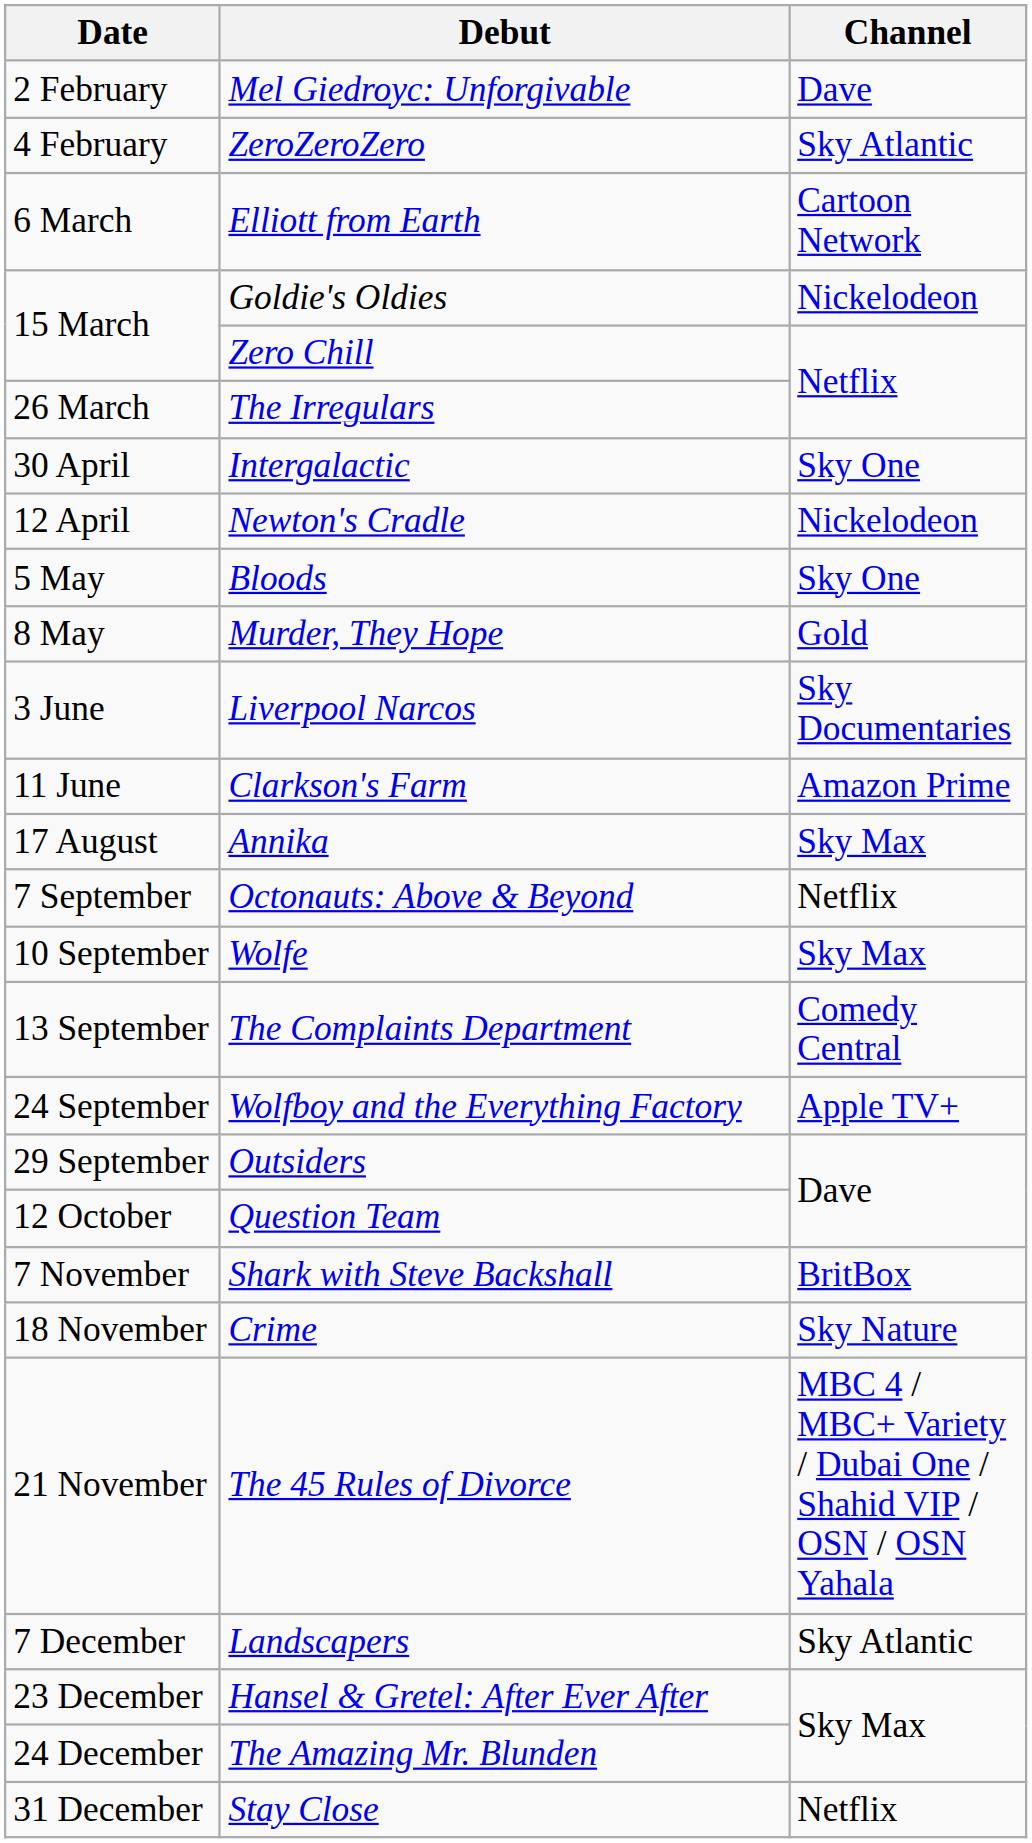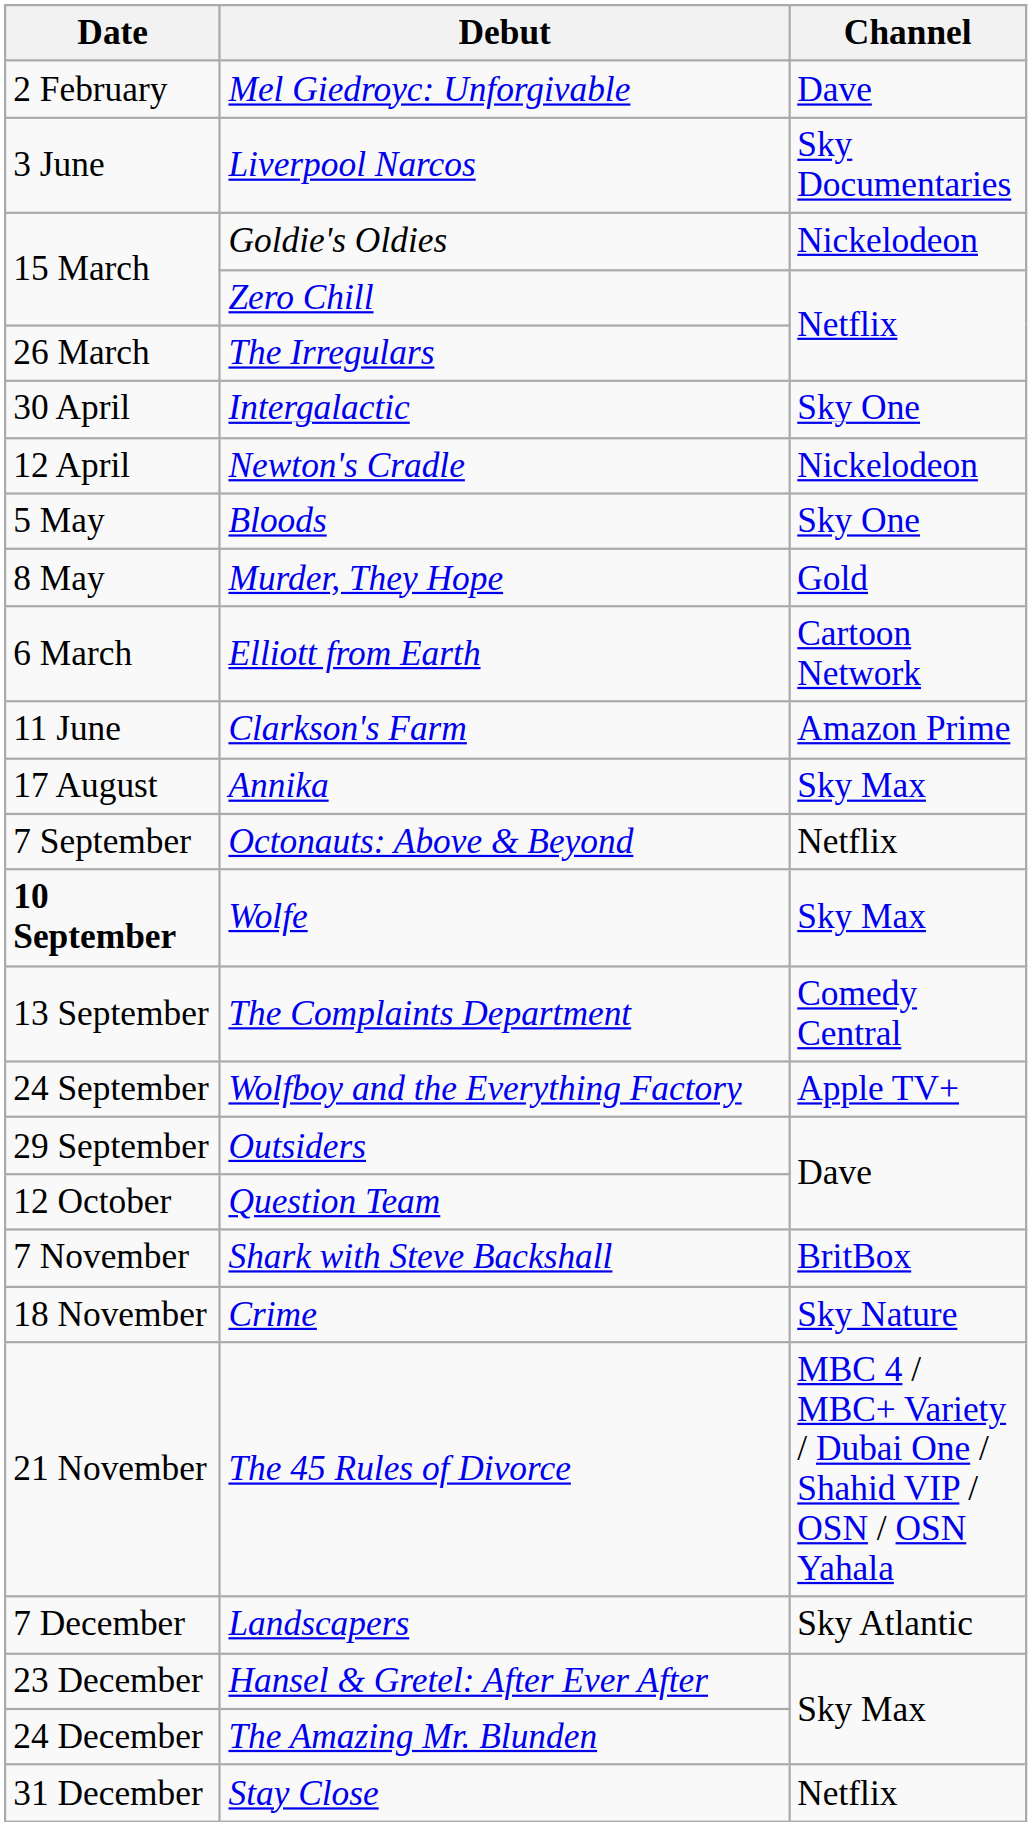 <table class="wikitable">
 <tr>
 <th width=90>Date</th>
 <th width=250>Debut</th>
 <th width=100>Channel</th>
 </tr>
 <tr>
 <td>2 February</td>
 <td><em><a href='#'>Mel Giedroyc: Unforgivable</a></em></td>
 <td><a href='#'>Dave</a></td>
 </tr>
 <tr>
-<td>4 February</td>
-<td><em><a href='#'>ZeroZeroZero</a></em></td>
-<td><a href='#'>Sky Atlantic</a></td>
-</tr>
-<tr>
-<td>6 March</td>
-<td><em><a href='#'>Elliott from Earth</a></em></td>
-<td><a href='#'>Cartoon Network</a></td>
+<td>3 June</td>
+<td><em><a href='#'>Liverpool Narcos</a></em></td>
+<td><a href='#'>Sky Documentaries</a></td>
 </tr>
 <tr>
 <td rowspan="2">15 March</td>
 <td><em>Goldie's Oldies</em></td>
 <td><a href='#'>Nickelodeon</a></td>
 </tr>
 <tr>
 <td><em><a href='#'>Zero Chill</a></em></td>
 <td rowspan="2"><a href='#'>Netflix</a></td>
 </tr>
 <tr>
 <td>26 March</td>
 <td><em><a href='#'>The Irregulars</a></em></td>
 </tr>
 <tr>
 <td>30 April</td>
 <td><em><a href='#'>Intergalactic</a></em></td>
 <td><a href='#'>Sky One</a></td>
 </tr>
 <tr>
 <td>12 April</td>
 <td><em><a href='#'>Newton's Cradle</a></em></td>
 <td><a href='#'>Nickelodeon</a></td>
 </tr>
 <tr>
 <td>5 May</td>
 <td><em><a href='#'>Bloods</a></em></td>
 <td><a href='#'>Sky One</a></td>
 </tr>
 <tr>
 <td>8 May</td>
 <td><em><a href='#'>Murder, They Hope</a></em></td>
 <td><a href='#'>Gold</a></td>
 </tr>
 <tr>
-<td>3 June</td>
-<td><em><a href='#'>Liverpool Narcos</a></em></td>
-<td><a href='#'>Sky Documentaries</a></td>
+<td>6 March</td>
+<td><em><a href='#'>Elliott from Earth</a></em></td>
+<td><a href='#'>Cartoon Network</a></td>
 </tr>
 <tr>
 <td>11 June</td>
 <td><em><a href='#'>Clarkson's Farm</a></em></td>
 <td><a href='#'>Amazon Prime</a></td>
 </tr>
 <tr>
 <td>17 August</td>
 <td><em><a href='#'>Annika</a></em></td>
 <td><a href='#'>Sky Max</a></td>
 </tr>
 <tr>
 <td>7 September</td>
 <td><em><a href='#'>Octonauts: Above & Beyond</a></em></td>
 <td>Netflix</td>
 </tr>
 <tr>
-<td>10 September</td>
+<td><strong>10 September</strong></td>
 <td><em><a href='#'>Wolfe</a></em></td>
 <td><a href='#'>Sky Max</a></td>
 </tr>
 <tr>
 <td>13 September</td>
 <td><em><a href='#'>The Complaints Department</a></em></td>
 <td><a href='#'>Comedy Central</a></td>
 </tr>
 <tr>
 <td>24 September</td>
 <td><em><a href='#'>Wolfboy and the Everything Factory</a></em></td>
 <td><a href='#'>Apple TV+</a></td>
 </tr>
 <tr>
 <td>29 September</td>
 <td><em><a href='#'>Outsiders</a></em></td>
 <td rowspan="2">Dave</td>
 </tr>
 <tr>
 <td>12 October</td>
 <td><em><a href='#'>Question Team</a></em></td>
 </tr>
 <tr>
 <td>7 November</td>
 <td><em><a href='#'>Shark with Steve Backshall</a></em></td>
 <td><a href='#'>BritBox</a></td>
 </tr>
 <tr>
 <td>18 November</td>
 <td><em><a href='#'>Crime</a></em></td>
 <td><a href='#'>Sky Nature</a></td>
 </tr>
 <tr>
 <td>21 November</td>
 <td><em><a href='#'>The 45 Rules of Divorce</a></em></td>
 <td><a href='#'>MBC 4</a> / <a href='#'>MBC+ Variety</a> / <a href='#'>Dubai One</a> / <a href='#'>Shahid VIP</a> / <a href='#'>OSN</a> / <a href='#'>OSN Yahala</a></td>
 </tr>
 <tr>
 <td>7 December</td>
 <td><em><a href='#'>Landscapers</a></em></td>
 <td>Sky Atlantic</td>
 </tr>
 <tr>
 <td>23 December</td>
 <td><em><a href='#'>Hansel & Gretel: After Ever After</a></em></td>
 <td rowspan="2">Sky Max</td>
 </tr>
 <tr>
 <td>24 December</td>
 <td><em><a href='#'>The Amazing Mr. Blunden</a></em></td>
 </tr>
 <tr>
 <td>31 December</td>
 <td><em><a href='#'>Stay Close</a></em></td>
 <td>Netflix</td>
 </tr>
 </table>
